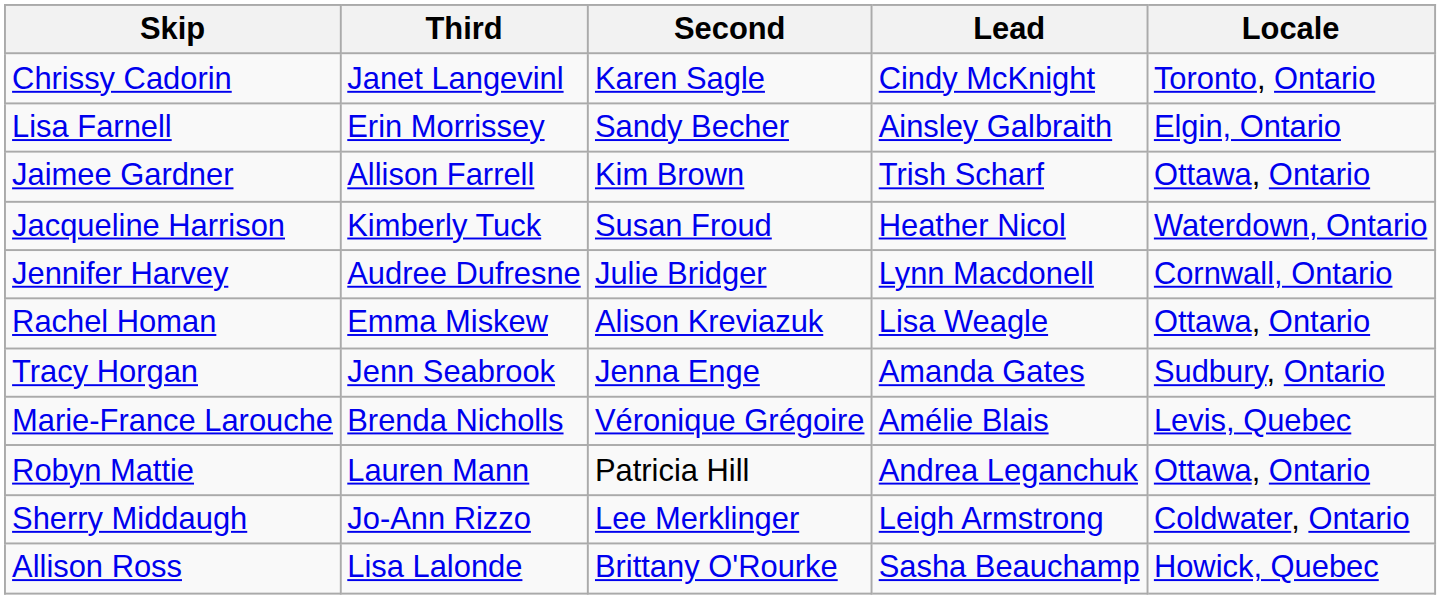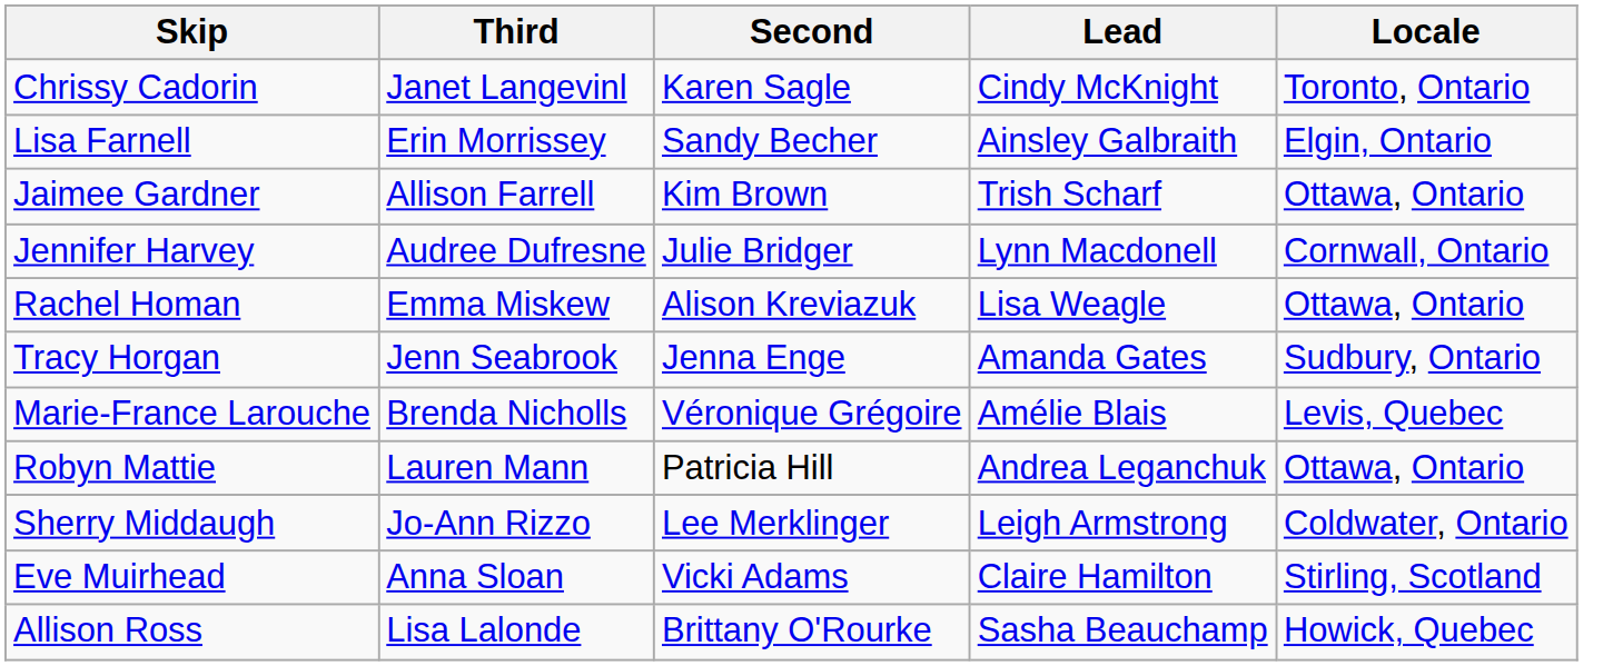 <table class=wikitable>
 <tr>
 <th>Skip</th>
 <th>Third</th>
 <th>Second</th>
 <th>Lead</th>
 <th>Locale</th>
 </tr>
 <tr>
 <td><a href='#'>Chrissy Cadorin</a></td>
 <td><a href='#'>Janet Langevinl</a></td>
 <td><a href='#'>Karen Sagle</a></td>
 <td><a href='#'>Cindy McKnight</a></td>
 <td> <a href='#'>Toronto</a>, <a href='#'>Ontario</a></td>
 </tr>
 <tr>
 <td><a href='#'>Lisa Farnell</a></td>
 <td><a href='#'>Erin Morrissey</a></td>
 <td><a href='#'>Sandy Becher</a></td>
 <td><a href='#'>Ainsley Galbraith</a></td>
 <td> <a href='#'>Elgin, Ontario</a></td>
 </tr>
 <tr>
 <td><a href='#'>Jaimee Gardner</a></td>
 <td><a href='#'>Allison Farrell</a></td>
 <td><a href='#'>Kim Brown</a></td>
 <td><a href='#'>Trish Scharf</a></td>
 <td> <a href='#'>Ottawa</a>, <a href='#'>Ontario</a></td>
-</tr>
-<tr>
-<td><a href='#'>Jacqueline Harrison</a></td>
-<td><a href='#'>Kimberly Tuck</a></td>
-<td><a href='#'>Susan Froud</a></td>
-<td><a href='#'>Heather Nicol</a></td>
-<td> <a href='#'>Waterdown, Ontario</a></td>
 </tr>
 <tr>
 <td><a href='#'>Jennifer Harvey</a></td>
 <td><a href='#'>Audree Dufresne</a></td>
 <td><a href='#'>Julie Bridger</a></td>
 <td><a href='#'>Lynn Macdonell</a></td>
 <td> <a href='#'>Cornwall, Ontario</a></td>
 </tr>
 <tr>
 <td><a href='#'>Rachel Homan</a></td>
 <td><a href='#'>Emma Miskew</a></td>
 <td><a href='#'>Alison Kreviazuk</a></td>
 <td><a href='#'>Lisa Weagle</a></td>
 <td> <a href='#'>Ottawa</a>, <a href='#'>Ontario</a></td>
 </tr>
 <tr>
 <td><a href='#'>Tracy Horgan</a></td>
 <td><a href='#'>Jenn Seabrook</a></td>
 <td><a href='#'>Jenna Enge</a></td>
 <td><a href='#'>Amanda Gates</a></td>
 <td> <a href='#'>Sudbury</a>, <a href='#'>Ontario</a></td>
 </tr>
 <tr>
 <td><a href='#'>Marie-France Larouche</a></td>
 <td><a href='#'>Brenda Nicholls</a></td>
 <td><a href='#'>Véronique Grégoire</a></td>
 <td><a href='#'>Amélie Blais</a></td>
 <td> <a href='#'>Levis, Quebec</a></td>
 </tr>
 <tr>
 <td><a href='#'>Robyn Mattie</a></td>
 <td><a href='#'>Lauren Mann</a></td>
 <td>Patricia Hill</td>
 <td><a href='#'>Andrea Leganchuk</a></td>
 <td> <a href='#'>Ottawa</a>, <a href='#'>Ontario</a></td>
 </tr>
 <tr>
 <td><a href='#'>Sherry Middaugh</a></td>
 <td><a href='#'>Jo-Ann Rizzo</a></td>
 <td><a href='#'>Lee Merklinger</a></td>
 <td><a href='#'>Leigh Armstrong</a></td>
 <td> <a href='#'>Coldwater</a>, <a href='#'>Ontario</a></td>
 </tr>
 <tr>
+<td><a href='#'>Eve Muirhead</a></td>
+<td><a href='#'>Anna Sloan</a></td>
+<td><a href='#'>Vicki Adams</a></td>
+<td><a href='#'>Claire Hamilton</a></td>
+<td> <a href='#'>Stirling, Scotland</a></td>
+</tr>
+<tr>
 <td><a href='#'>Allison Ross</a></td>
 <td><a href='#'>Lisa Lalonde</a></td>
 <td><a href='#'>Brittany O'Rourke</a></td>
 <td><a href='#'>Sasha Beauchamp</a></td>
 <td> <a href='#'>Howick, Quebec</a></td>
 </tr>
 </table>
